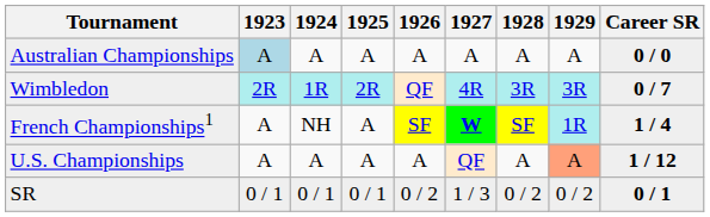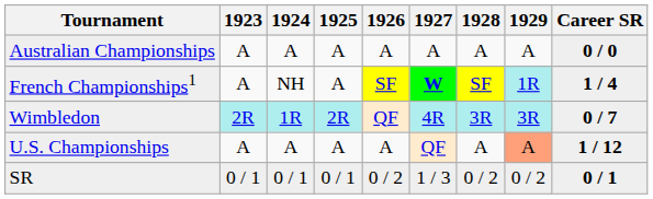 <table class="wikitable">
 <tr>
 <th>Tournament</th>
 <th>1923</th>
 <th>1924</th>
 <th>1925</th>
 <th>1926</th>
 <th>1927</th>
 <th>1928</th>
 <th>1929</th>
 <th>Career SR</th>
 </tr>
 <tr>
 <td style="background:#EFEFEF;"><a href='#'>Australian Championships</a></td>
-<td align="center" style="background: lightblue;">A</td>
+<td align="center">A</td>
 <td align="center">A</td>
 <td align="center">A</td>
 <td align="center">A</td>
 <td align="center">A</td>
 <td align="center">A</td>
 <td align="center">A</td>
 <td align="center" style="background:#EFEFEF;"><strong>0 / 0</strong></td>
+</tr>
+<tr>
+<td style="background:#EFEFEF;"><a href='#'>French Championships</a><sup>1</sup></td>
+<td align="center">A</td>
+<td align="center">NH</td>
+<td align="center">A</td>
+<td align="center" style="background:yellow;"><a href='#'>SF</a></td>
+<td align="center" style="background:#00ff00;"><strong><a href='#'>W</a></strong></td>
+<td align="center" style="background:yellow;"><a href='#'>SF</a></td>
+<td align="center" style="background:#afeeee;"><a href='#'>1R</a></td>
+<td align="center" style="background:#EFEFEF;"><strong>1 / 4</strong></td>
 </tr>
 <tr>
 <td style="background:#EFEFEF;"><a href='#'>Wimbledon</a></td>
 <td align="center" style="background:#afeeee;"><a href='#'>2R</a></td>
 <td align="center" style="background:#afeeee;"><a href='#'>1R</a></td>
 <td align="center" style="background:#afeeee;"><a href='#'>2R</a></td>
 <td align="center" style="background:#ffebcd;"><a href='#'>QF</a></td>
 <td align="center" style="background:#afeeee;"><a href='#'>4R</a></td>
 <td align="center" style="background:#afeeee;"><a href='#'>3R</a></td>
 <td align="center" style="background:#afeeee;"><a href='#'>3R</a></td>
 <td align="center" style="background:#EFEFEF;"><strong>0 / 7</strong></td>
-</tr>
-<tr>
-<td style="background:#EFEFEF;"><a href='#'>French Championships</a><sup>1</sup></td>
-<td align="center">A</td>
-<td align="center">NH</td>
-<td align="center">A</td>
-<td align="center" style="background:yellow;"><a href='#'>SF</a></td>
-<td align="center" style="background:#00ff00;"><strong><a href='#'>W</a></strong></td>
-<td align="center" style="background:yellow;"><a href='#'>SF</a></td>
-<td align="center" style="background:#afeeee;"><a href='#'>1R</a></td>
-<td align="center" style="background:#EFEFEF;"><strong>1 / 4</strong></td>
 </tr>
 <tr>
 <td style="background:#EFEFEF;"><a href='#'>U.S. Championships</a></td>
 <td align="center">A</td>
 <td align="center">A</td>
 <td align="center">A</td>
 <td align="center">A</td>
 <td align="center" style="background:#ffebcd;"><a href='#'>QF</a></td>
 <td align="center">A</td>
 <td align="center" style="background: lightsalmon;">A</td>
 <td align="center" style="background:#EFEFEF;"><strong>1 / 12</strong></td>
 </tr>
 <tr>
 <td style="background:#EFEFEF;">SR</td>
 <td align="center" style="background:#EFEFEF;">0 / 1</td>
 <td align="center" style="background:#EFEFEF;">0 / 1</td>
 <td align="center" style="background:#EFEFEF;">0 / 1</td>
 <td align="center" style="background:#EFEFEF;">0 / 2</td>
 <td align="center" style="background:#EFEFEF;">1 / 3</td>
 <td align="center" style="background:#EFEFEF;">0 / 2</td>
 <td align="center" style="background:#EFEFEF;">0 / 2</td>
 <td align="center" style="background:#EFEFEF;"><strong>0 / 1</strong></td>
 </tr>
 </table>
